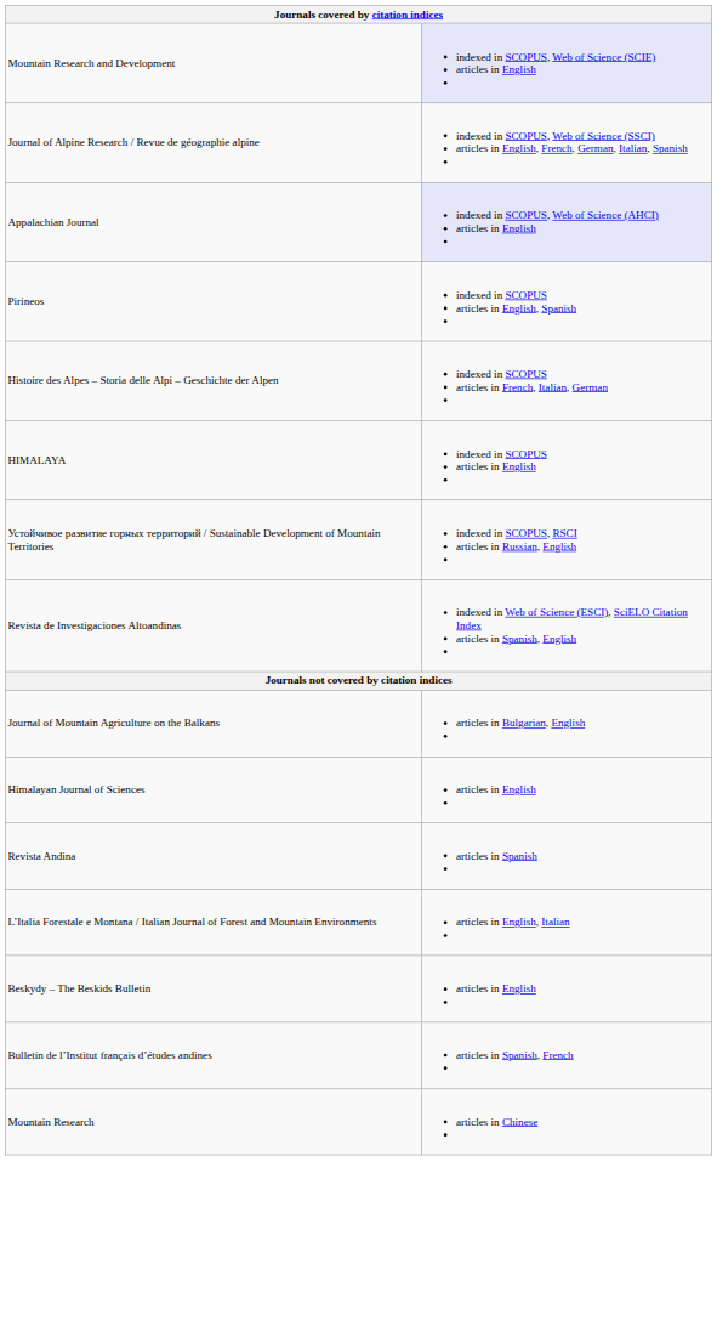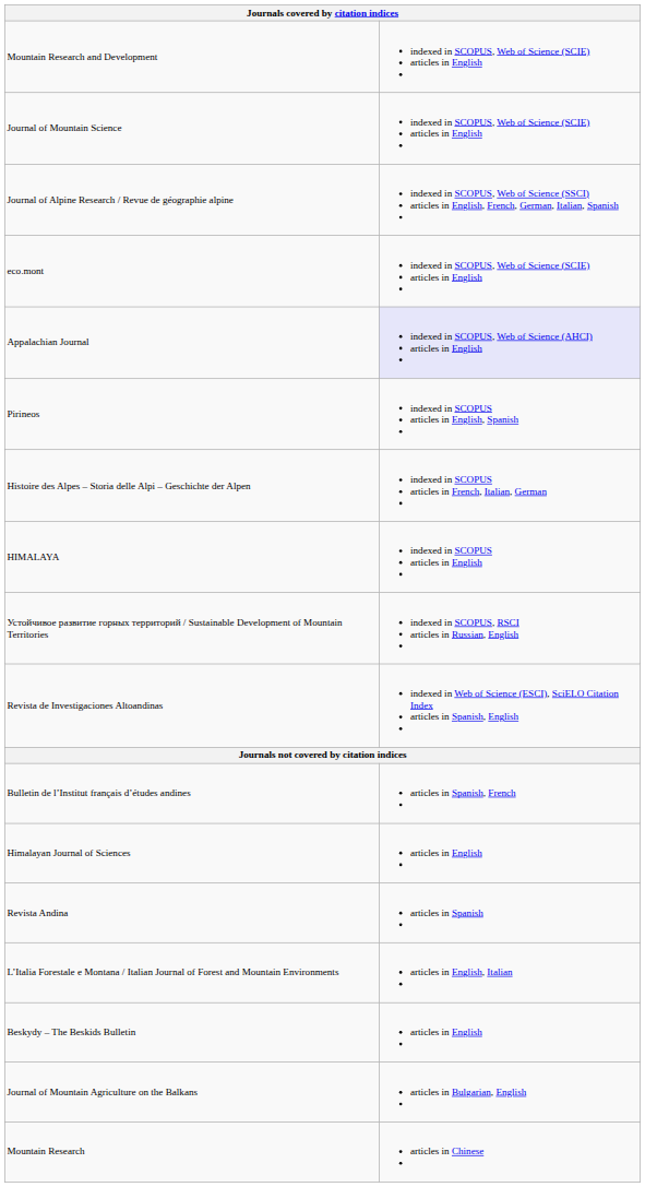 <table class="wikitable" style="font-size: 85%;">
 <tr>
 <th colspan="2">Journals covered by <a href='#'>citation indices</a></th>
 </tr>
 <tr>
 <td>Mountain Research and Development</td>
-<td style="background: lavender;"><br><ul><li>indexed in <a href='#'>SCOPUS</a>, <a href='#'>Web of Science (SCIE)</a></li><li>articles in <a href='#'>English</a></li><li></li></ul></td>
+<td><br><ul><li>indexed in <a href='#'>SCOPUS</a>, <a href='#'>Web of Science (SCIE)</a></li><li>articles in <a href='#'>English</a></li><li></li></ul></td>
+</tr>
+<tr>
+<td>Journal of Mountain Science</td>
+<td><br><ul><li>indexed in <a href='#'>SCOPUS</a>, <a href='#'>Web of Science (SCIE)</a></li><li>articles in <a href='#'>English</a></li><li></li></ul></td>
 </tr>
 <tr>
 <td>Journal of Alpine Research / Revue de géographie alpine</td>
 <td><br><ul><li>indexed in <a href='#'>SCOPUS</a>, <a href='#'>Web of Science (SSCI)</a></li><li>articles in <a href='#'>English</a>, <a href='#'>French</a>, <a href='#'>German</a>, <a href='#'>Italian</a>, <a href='#'>Spanish</a></li><li></li></ul></td>
+</tr>
+<tr>
+<td>eco.mont</td>
+<td><br><ul><li>indexed in <a href='#'>SCOPUS</a>, <a href='#'>Web of Science (SCIE)</a></li><li>articles in <a href='#'>English</a></li><li></li></ul></td>
 </tr>
 <tr>
 <td>Appalachian Journal</td>
 <td style="background: lavender;"><br><ul><li>indexed in <a href='#'>SCOPUS</a>, <a href='#'>Web of Science (AHCI)</a></li><li>articles in <a href='#'>English</a></li><li></li></ul></td>
 </tr>
 <tr>
 <td>Pirineos</td>
 <td><br><ul><li>indexed in <a href='#'>SCOPUS</a></li><li>articles in <a href='#'>English</a>, <a href='#'>Spanish</a></li><li></li></ul></td>
 </tr>
 <tr>
 <td>Histoire des Alpes – Storia delle Alpi – Geschichte der Alpen</td>
 <td><br><ul><li>indexed in <a href='#'>SCOPUS</a></li><li>articles in <a href='#'>French</a>, <a href='#'>Italian</a>, <a href='#'>German</a></li><li></li></ul></td>
 </tr>
 <tr>
 <td>HIMALAYA</td>
 <td><br><ul><li>indexed in <a href='#'>SCOPUS</a></li><li>articles in <a href='#'>English</a></li><li></li></ul></td>
 </tr>
 <tr>
 <td>Устойчивое развитие горных территорий / Sustainable Development of Mountain Territories</td>
 <td><br><ul><li>indexed in <a href='#'>SCOPUS</a>, <a href='#'>RSCI</a></li><li>articles in <a href='#'>Russian</a>,  <a href='#'>English</a></li><li></li></ul></td>
 </tr>
 <tr>
 <td>Revista de Investigaciones Altoandinas</td>
 <td><br><ul><li>indexed in <a href='#'>Web of Science (ESCI)</a>, <a href='#'>SciELO Citation Index</a></li><li>articles in <a href='#'>Spanish</a>, <a href='#'>English</a></li><li></li></ul></td>
 </tr>
 <tr>
 <th colspan="2">Journals not covered by citation indices</th>
 </tr>
 <tr>
-<td>Journal of Mountain Agriculture on the Balkans</td>
-<td><br><ul><li>articles in <a href='#'>Bulgarian</a>, <a href='#'>English</a></li><li></li></ul></td>
+<td>Bulletin de l’Institut français d’études andines</td>
+<td><br><ul><li>articles in <a href='#'>Spanish</a>, <a href='#'>French</a></li><li></li></ul></td>
 </tr>
 <tr>
 <td>Himalayan Journal of Sciences</td>
 <td><br><ul><li>articles in <a href='#'>English</a></li><li></li></ul></td>
 </tr>
 <tr>
 <td>Revista Andina</td>
 <td><br><ul><li>articles in <a href='#'>Spanish</a></li><li></li></ul></td>
 </tr>
 <tr>
 <td>L’Italia Forestale e Montana / Italian Journal of Forest and Mountain Environments</td>
 <td><br><ul><li>articles in <a href='#'>English</a>, <a href='#'>Italian</a></li><li></li></ul></td>
 </tr>
 <tr>
 <td>Beskydy – The Beskids Bulletin</td>
 <td><br><ul><li>articles in <a href='#'>English</a></li><li></li></ul></td>
 </tr>
 <tr>
-<td>Bulletin de l’Institut français d’études andines</td>
-<td><br><ul><li>articles in <a href='#'>Spanish</a>, <a href='#'>French</a></li><li></li></ul></td>
+<td>Journal of Mountain Agriculture on the Balkans</td>
+<td><br><ul><li>articles in <a href='#'>Bulgarian</a>, <a href='#'>English</a></li><li></li></ul></td>
 </tr>
 <tr>
 <td>Mountain Research</td>
 <td><br><ul><li>articles in <a href='#'>Chinese</a></li><li></li></ul></td>
 </tr>
 </table>
